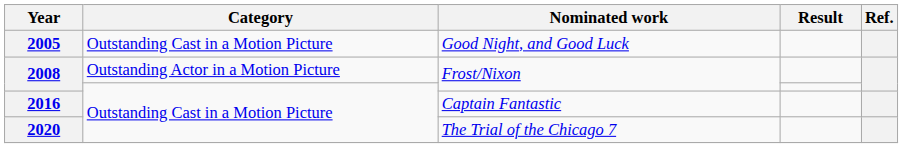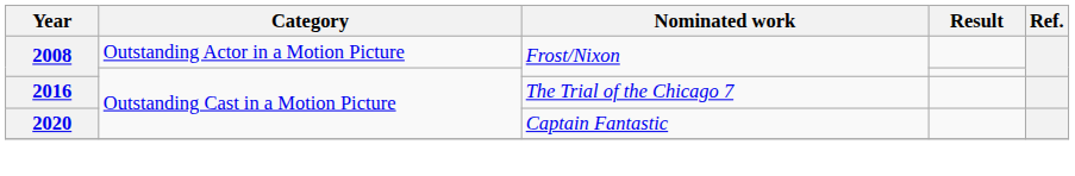 <table class=wikitable>
 <tr>
 <th scope="col" style="width:5em;">Year</th>
 <th scope="col" style="width:26em;">Category</th>
 <th scope="col" style="width:25em;">Nominated work</th>
 <th scope="col" style="width:5em;">Result</th>
 <th>Ref.</th>
-</tr>
-<tr>
-<th Scope=row><a href='#'>2005</a></th>
-<td><a href='#'>Outstanding Cast in a Motion Picture</a></td>
-<td><em><a href='#'>Good Night, and Good Luck</a></em></td>
-<td></td>
-<th Scope=row></th>
 </tr>
 <tr>
 <th Scope=row, rowspan=2><a href='#'>2008</a></th>
 <td><a href='#'>Outstanding Actor in a Motion Picture</a></td>
 <td rowspan=2><em><a href='#'>Frost/Nixon</a></em></td>
 <td></td>
 <th Scope=row, rowspan=2></th>
 </tr>
 <tr>
 <td rowspan=3><a href='#'>Outstanding Cast in a Motion Picture</a></td>
 <td></td>
 </tr>
 <tr>
 <th Scope=row><a href='#'>2016</a></th>
-<td><em><a href='#'>Captain Fantastic</a></em></td>
+<td><em><a href='#'>The Trial of the Chicago 7</a></em></td>
 <td></td>
 <th Scope=row></th>
 </tr>
 <tr>
 <th Scope=row><a href='#'>2020</a></th>
-<td><em><a href='#'>The Trial of the Chicago 7</a></em></td>
+<td><em><a href='#'>Captain Fantastic</a></em></td>
 <td></td>
 <th Scope=row></th>
 </tr>
 <tr>
 </tr>
 </table>
